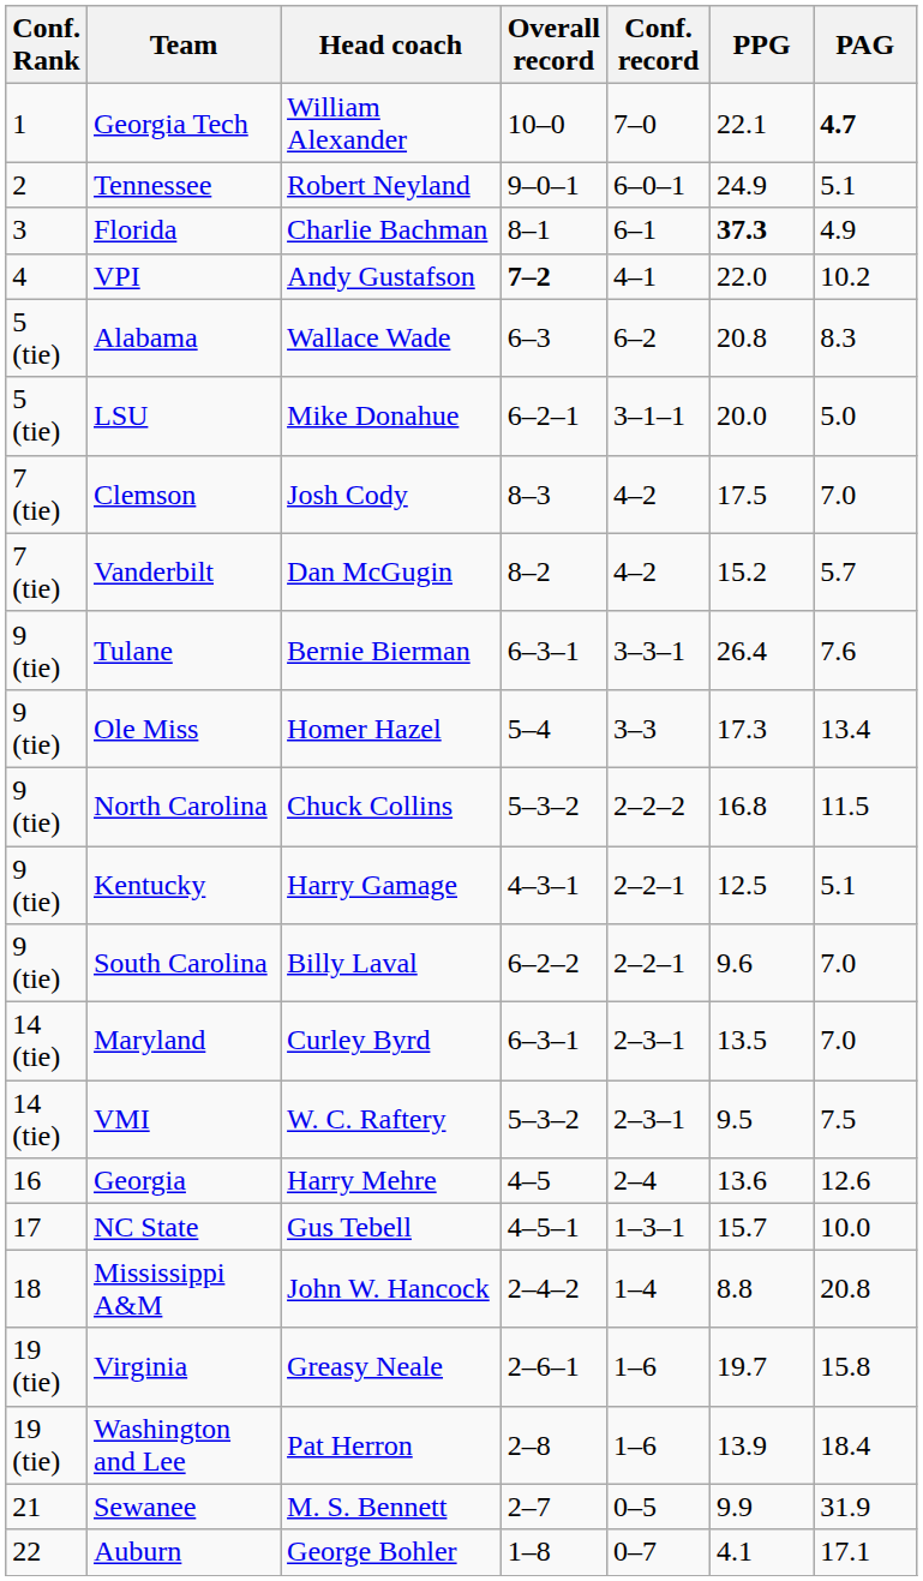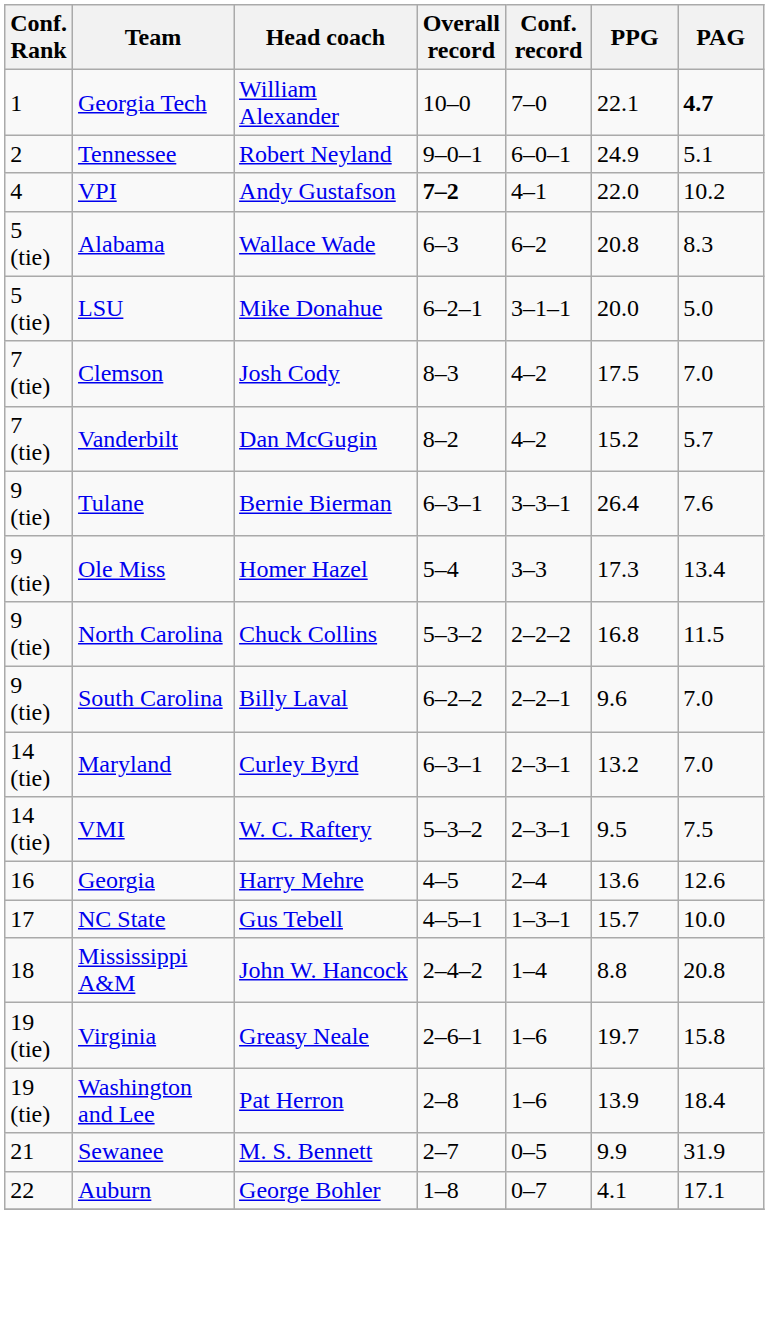 <table class="sortable wikitable">
 <tr>
 <th width="25">Conf. Rank</th>
 <th width="100">Team</th>
 <th width="115">Head coach</th>
 <th width="50">Overall record</th>
 <th width="50">Conf. record</th>
 <th width="50">PPG</th>
 <th width="50">PAG</th>
 </tr>
 <tr align="left" bgcolor="">
 <td>1</td>
 <td><a href='#'>Georgia Tech</a></td>
 <td><a href='#'>William Alexander</a></td>
 <td>10–0</td>
 <td>7–0</td>
 <td>22.1</td>
 <td><strong>4.7</strong></td>
 </tr>
 <tr align="left" bgcolor="">
 <td>2</td>
 <td><a href='#'>Tennessee</a></td>
 <td><a href='#'>Robert Neyland</a></td>
 <td>9–0–1</td>
 <td>6–0–1</td>
 <td>24.9</td>
 <td>5.1</td>
-</tr>
-<tr align="left" bgcolor="">
-<td>3</td>
-<td><a href='#'>Florida</a></td>
-<td><a href='#'>Charlie Bachman</a></td>
-<td>8–1</td>
-<td>6–1</td>
-<td><strong>37.3</strong></td>
-<td>4.9</td>
 </tr>
 <tr align="left" bgcolor="">
 <td>4</td>
 <td><a href='#'>VPI</a></td>
 <td><a href='#'>Andy Gustafson</a></td>
 <td><strong>7–2</strong></td>
 <td>4–1</td>
 <td>22.0</td>
 <td>10.2</td>
 </tr>
 <tr align="left" bgcolor="">
 <td>5 (tie)</td>
 <td><a href='#'>Alabama</a></td>
 <td><a href='#'>Wallace Wade</a></td>
 <td>6–3</td>
 <td>6–2</td>
 <td>20.8</td>
 <td>8.3</td>
 </tr>
 <tr align="left" bgcolor="">
 <td>5 (tie)</td>
 <td><a href='#'>LSU</a></td>
 <td><a href='#'>Mike Donahue</a></td>
 <td>6–2–1</td>
 <td>3–1–1</td>
 <td>20.0</td>
 <td>5.0</td>
 </tr>
 <tr align="left" bgcolor="">
 <td>7 (tie)</td>
 <td><a href='#'>Clemson</a></td>
 <td><a href='#'>Josh Cody</a></td>
 <td>8–3</td>
 <td>4–2</td>
 <td>17.5</td>
 <td>7.0</td>
 </tr>
 <tr align="left" bgcolor="">
 <td>7 (tie)</td>
 <td><a href='#'>Vanderbilt</a></td>
 <td><a href='#'>Dan McGugin</a></td>
 <td>8–2</td>
 <td>4–2</td>
 <td>15.2</td>
 <td>5.7</td>
 </tr>
 <tr align="left" bgcolor="">
 <td>9 (tie)</td>
 <td><a href='#'>Tulane</a></td>
 <td><a href='#'>Bernie Bierman</a></td>
 <td>6–3–1</td>
 <td>3–3–1</td>
 <td>26.4</td>
 <td>7.6</td>
 </tr>
 <tr align="left" bgcolor="">
 <td>9 (tie)</td>
 <td><a href='#'>Ole Miss</a></td>
 <td><a href='#'>Homer Hazel</a></td>
 <td>5–4</td>
 <td>3–3</td>
 <td>17.3</td>
 <td>13.4</td>
 </tr>
 <tr align="left" bgcolor="">
 <td>9 (tie)</td>
 <td><a href='#'>North Carolina</a></td>
 <td><a href='#'>Chuck Collins</a></td>
 <td>5–3–2</td>
 <td>2–2–2</td>
 <td>16.8</td>
 <td>11.5</td>
 </tr>
 <tr align="left" bgcolor="">
 <td>9 (tie)</td>
-<td><a href='#'>Kentucky</a></td>
-<td><a href='#'>Harry Gamage</a></td>
-<td>4–3–1</td>
-<td>2–2–1</td>
-<td>12.5</td>
-<td>5.1</td>
-</tr>
-<tr align="left" bgcolor="">
-<td>9 (tie)</td>
 <td><a href='#'>South Carolina</a></td>
 <td><a href='#'>Billy Laval</a></td>
 <td>6–2–2</td>
 <td>2–2–1</td>
 <td>9.6</td>
 <td>7.0</td>
 </tr>
 <tr align="left" bgcolor="">
 <td>14 (tie)</td>
 <td><a href='#'>Maryland</a></td>
 <td><a href='#'>Curley Byrd</a></td>
 <td>6–3–1</td>
 <td>2–3–1</td>
-<td>13.5</td>
+<td>13.2</td>
 <td>7.0</td>
 </tr>
 <tr align="left" bgcolor="">
 <td>14 (tie)</td>
 <td><a href='#'>VMI</a></td>
 <td><a href='#'>W. C. Raftery</a></td>
 <td>5–3–2</td>
 <td>2–3–1</td>
 <td>9.5</td>
 <td>7.5</td>
 </tr>
 <tr align="left" bgcolor="">
 <td>16</td>
 <td><a href='#'>Georgia</a></td>
 <td><a href='#'>Harry Mehre</a></td>
 <td>4–5</td>
 <td>2–4</td>
 <td>13.6</td>
 <td>12.6</td>
 </tr>
 <tr align="left" bgcolor="">
 <td>17</td>
 <td><a href='#'>NC State</a></td>
 <td><a href='#'>Gus Tebell</a></td>
 <td>4–5–1</td>
 <td>1–3–1</td>
 <td>15.7</td>
 <td>10.0</td>
 </tr>
 <tr align="left" bgcolor="">
 <td>18</td>
 <td><a href='#'>Mississippi A&M</a></td>
 <td><a href='#'>John W. Hancock</a></td>
 <td>2–4–2</td>
 <td>1–4</td>
 <td>8.8</td>
 <td>20.8</td>
 </tr>
 <tr align="left" bgcolor="">
 <td>19 (tie)</td>
 <td><a href='#'>Virginia</a></td>
 <td><a href='#'>Greasy Neale</a></td>
 <td>2–6–1</td>
 <td>1–6</td>
 <td>19.7</td>
 <td>15.8</td>
 </tr>
 <tr align="left" bgcolor="">
 <td>19 (tie)</td>
 <td><a href='#'>Washington and Lee</a></td>
 <td><a href='#'>Pat Herron</a></td>
 <td>2–8</td>
 <td>1–6</td>
 <td>13.9</td>
 <td>18.4</td>
 </tr>
 <tr align="left" bgcolor="">
 <td>21</td>
 <td><a href='#'>Sewanee</a></td>
 <td><a href='#'>M. S. Bennett</a></td>
 <td>2–7</td>
 <td>0–5</td>
 <td>9.9</td>
 <td>31.9</td>
 </tr>
 <tr align="left" bgcolor="">
 <td>22</td>
 <td><a href='#'>Auburn</a></td>
 <td><a href='#'>George Bohler</a></td>
 <td>1–8</td>
 <td>0–7</td>
 <td>4.1</td>
 <td>17.1</td>
 </tr>
 <tr align="left" bgcolor="">
 </tr>
 </table>
